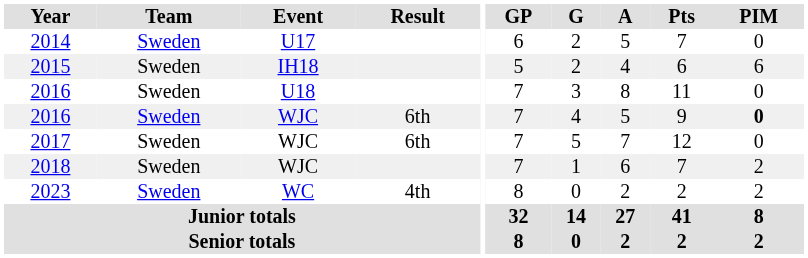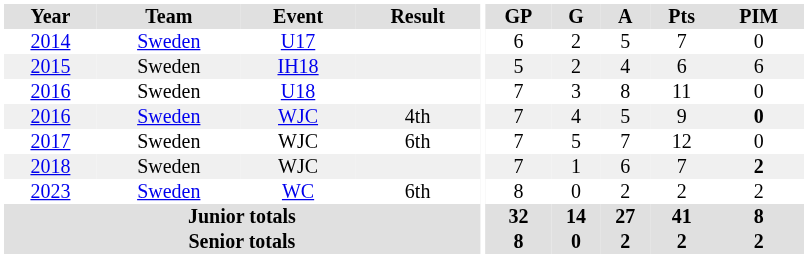 <table border="0" cellpadding="1" cellspacing="0" ID="Table3" style="text-align:center; width:40em">
 <tr ALIGN="centre" bgcolor="#e0e0e0">
 <th>Year</th>
 <th>Team</th>
 <th>Event</th>
 <th>Result</th>
 <th rowspan="101" bgcolor="#ffffff"></th>
 <th>GP</th>
 <th>G</th>
 <th>A</th>
 <th>Pts</th>
 <th>PIM</th>
 </tr>
 <tr>
 <td><a href='#'>2014</a></td>
 <td><a href='#'>Sweden</a></td>
 <td><a href='#'>U17</a></td>
 <td></td>
 <td>6</td>
 <td>2</td>
 <td>5</td>
 <td>7</td>
 <td>0</td>
 </tr>
 <tr bgcolor="#f0f0f0">
 <td><a href='#'>2015</a></td>
 <td>Sweden</td>
 <td><a href='#'>IH18</a></td>
 <td></td>
 <td>5</td>
 <td>2</td>
 <td>4</td>
 <td>6</td>
 <td>6</td>
 </tr>
 <tr>
 <td><a href='#'>2016</a></td>
 <td>Sweden</td>
 <td><a href='#'>U18</a></td>
 <td></td>
 <td>7</td>
 <td>3</td>
 <td>8</td>
 <td>11</td>
 <td>0</td>
 </tr>
 <tr bgcolor="#f0f0f0">
 <td><a href='#'>2016</a></td>
 <td><a href='#'>Sweden</a></td>
 <td><a href='#'>WJC</a></td>
-<td>6th</td>
+<td>4th</td>
 <td>7</td>
 <td>4</td>
 <td>5</td>
 <td>9</td>
 <td><strong>0</strong></td>
 </tr>
 <tr>
 <td><a href='#'>2017</a></td>
 <td>Sweden</td>
 <td>WJC</td>
 <td>6th</td>
 <td>7</td>
 <td>5</td>
 <td>7</td>
 <td>12</td>
 <td>0</td>
 </tr>
 <tr bgcolor="#f0f0f0">
 <td><a href='#'>2018</a></td>
 <td>Sweden</td>
 <td>WJC</td>
 <td></td>
 <td>7</td>
 <td>1</td>
 <td>6</td>
 <td>7</td>
-<td>2</td>
+<td><strong>2</strong></td>
 </tr>
 <tr>
 <td><a href='#'>2023</a></td>
 <td><a href='#'>Sweden</a></td>
 <td><a href='#'>WC</a></td>
-<td>4th</td>
+<td>6th</td>
 <td>8</td>
 <td>0</td>
 <td>2</td>
 <td>2</td>
 <td>2</td>
 </tr>
 <tr ALIGN="centre" bgcolor="#e0e0e0">
 <th colspan=4>Junior totals</th>
 <th>32</th>
 <th>14</th>
 <th>27</th>
 <th>41</th>
 <th>8</th>
 </tr>
 <tr ALIGN="centre" bgcolor="#e0e0e0">
 <th colspan=4>Senior totals</th>
 <th>8</th>
 <th>0</th>
 <th>2</th>
 <th>2</th>
 <th>2</th>
 </tr>
 </table>
